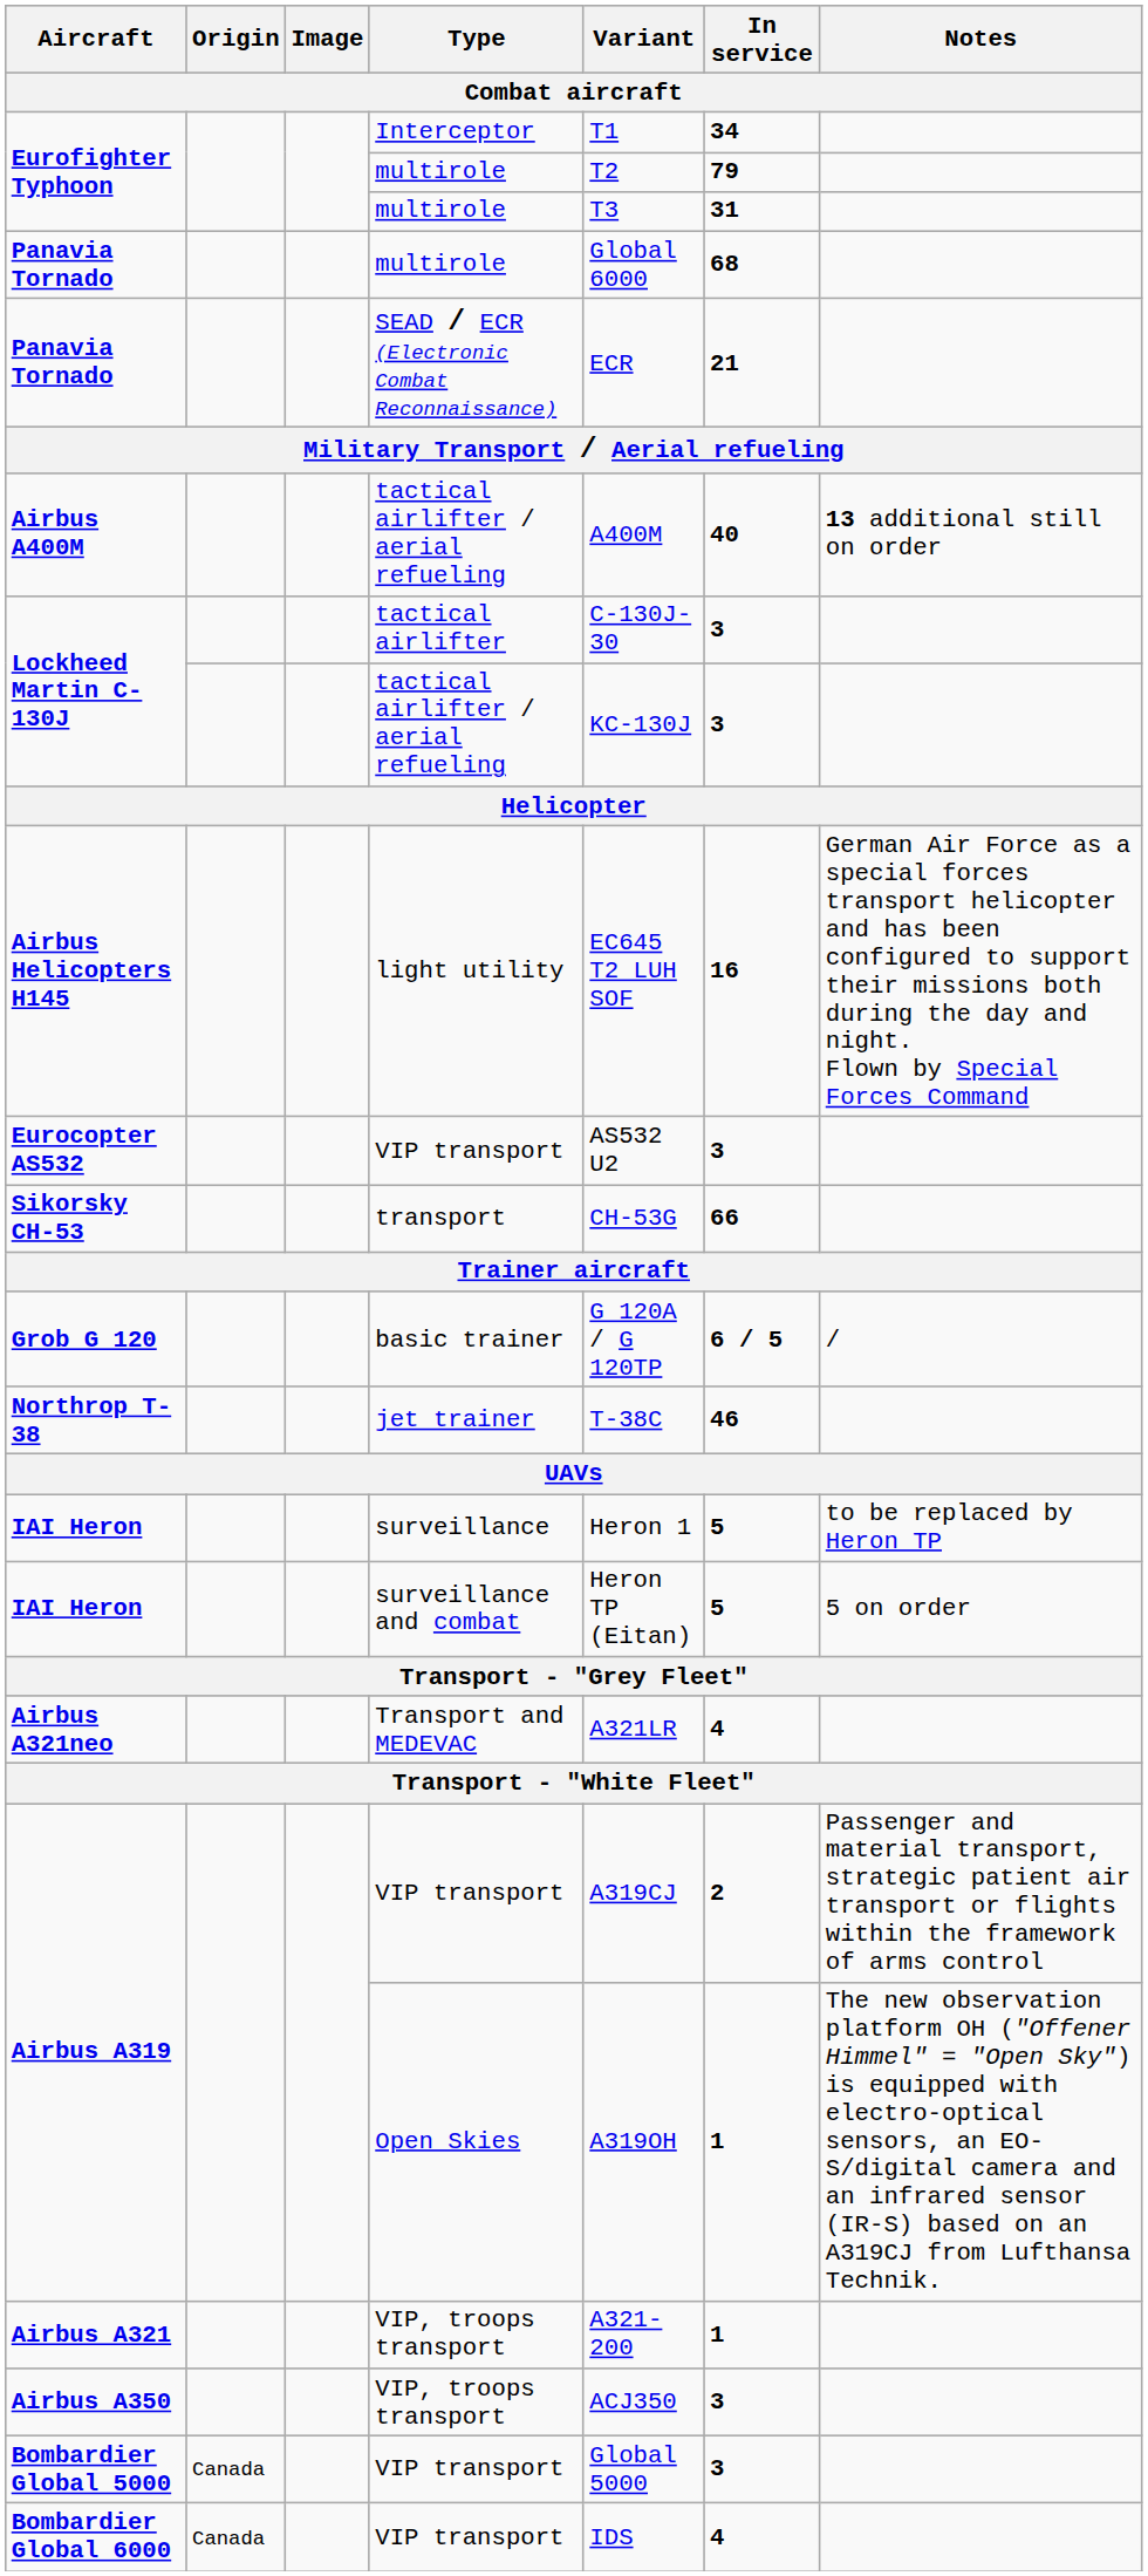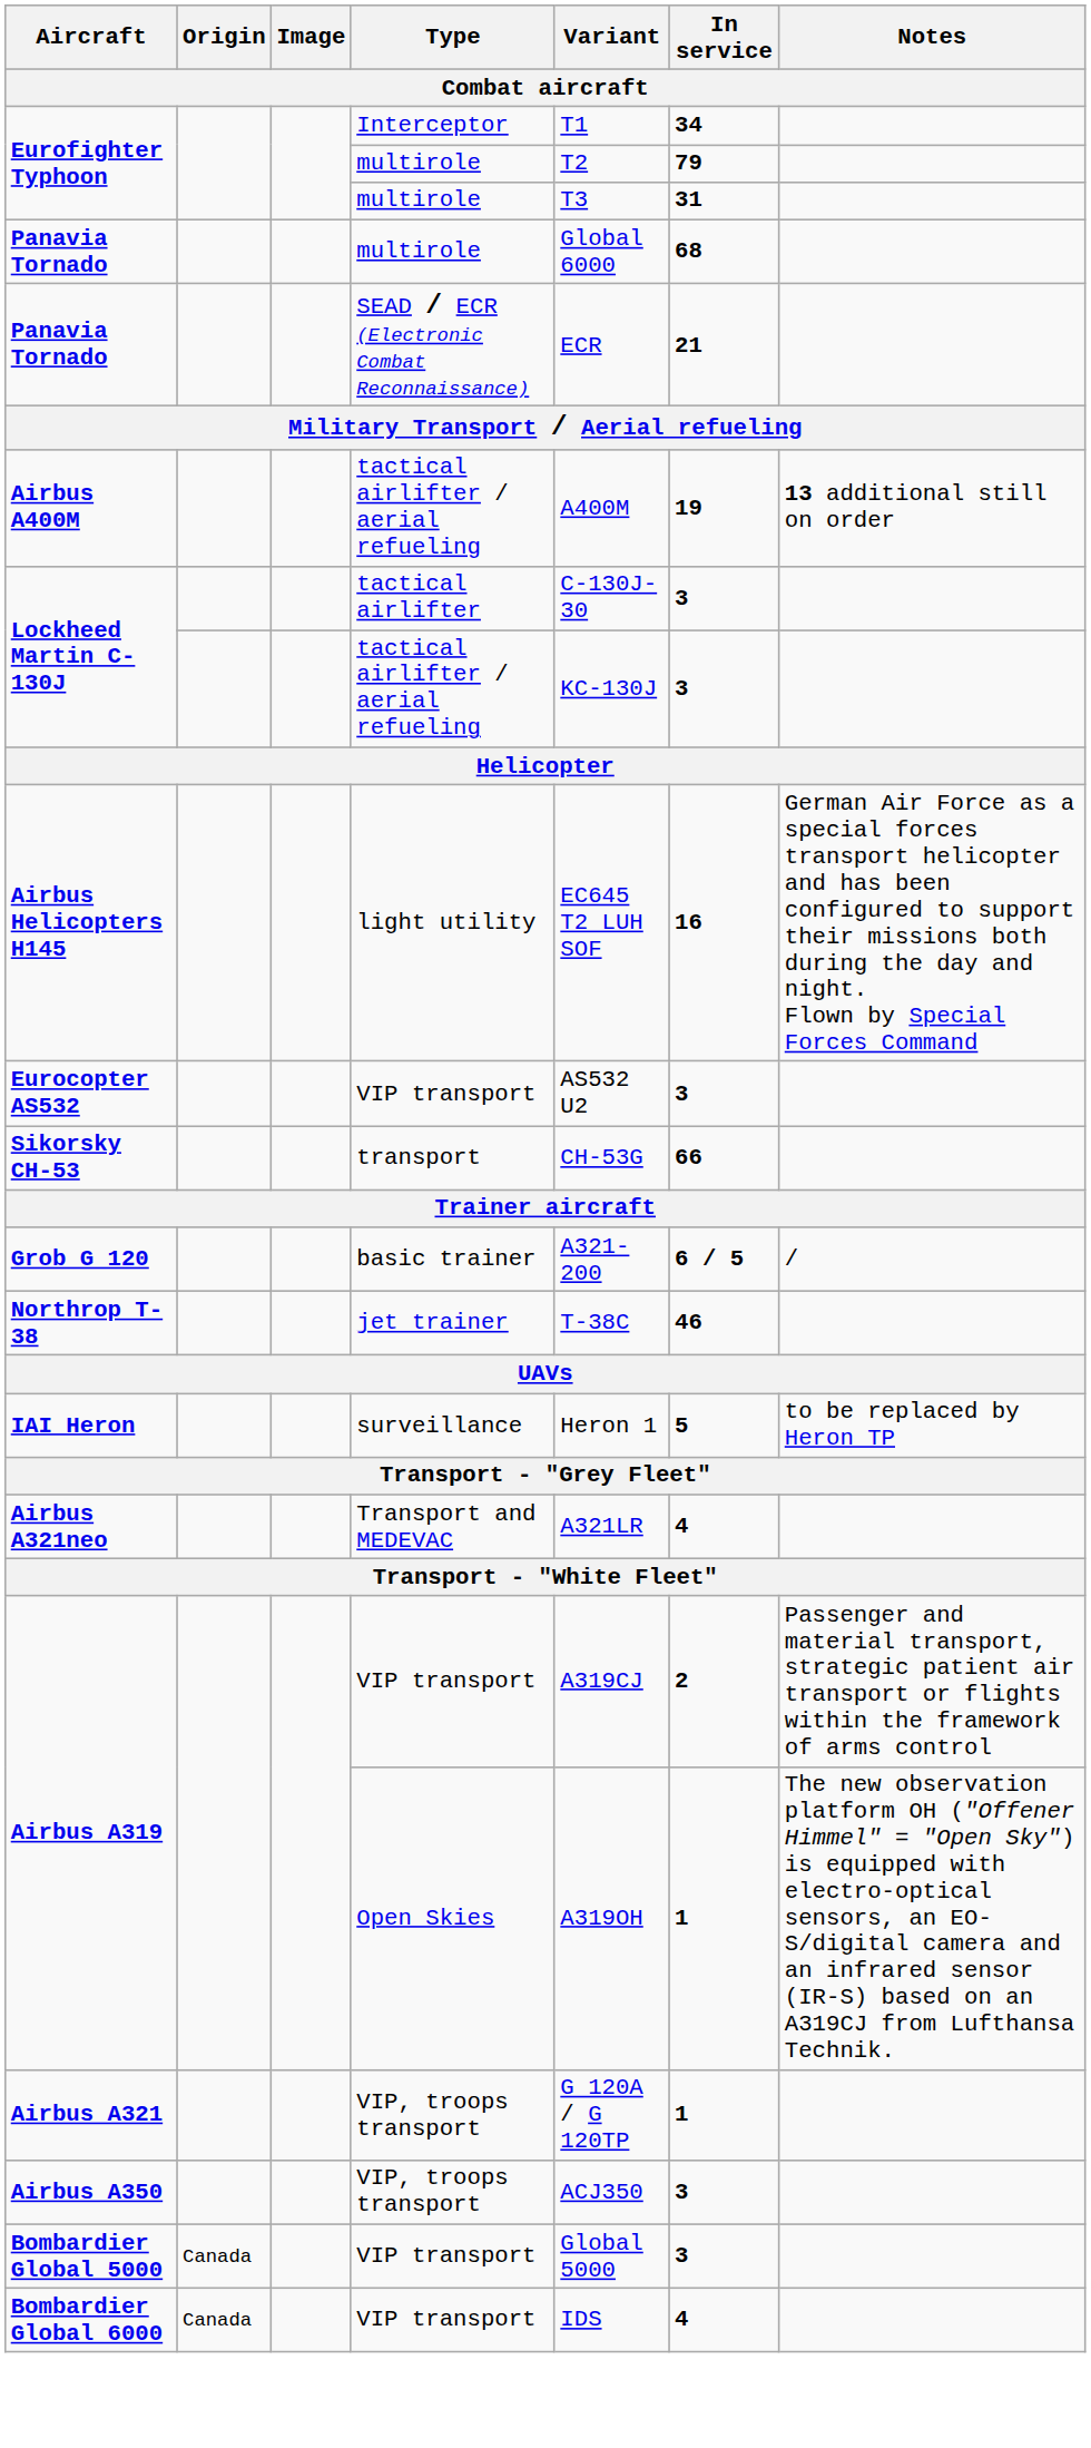 <table class="wikitable">
 <tr>
 <th><strong>Aircraft</strong></th>
 <th><strong>Origin</strong></th>
 <th>Image</th>
 <th><strong>Type</strong></th>
 <th><strong>Variant</strong></th>
 <th><strong>In service</strong></th>
 <th><strong>Notes</strong></th>
 </tr>
 <tr>
 <th colspan="7">Combat aircraft</th>
 </tr>
 <tr>
 <td rowspan="3"><strong><a href='#'>Eurofighter Typhoon</a></strong></td>
 <td rowspan="3"><small></small><br><small></small><br><small></small><br><small></small></td>
 <td rowspan="3"></td>
 <td><a href='#'>Interceptor</a></td>
 <td><a href='#'>T1</a></td>
 <td><strong>34</strong></td>
 <td></td>
 </tr>
 <tr>
 <td><a href='#'>multirole</a></td>
 <td><a href='#'>T2</a></td>
 <td><strong>79</strong></td>
 <td></td>
 </tr>
 <tr>
 <td><a href='#'>multirole</a></td>
 <td><a href='#'>T3</a></td>
 <td><strong>31</strong></td>
 <td></td>
 </tr>
 <tr>
 <td><strong><a href='#'>Panavia Tornado</a></strong></td>
 <td><small></small><br><small></small><br><small></small></td>
 <td></td>
 <td><a href='#'>multirole</a></td>
 <td><a href='#'>Global 6000</a></td>
 <td><strong>68</strong></td>
 <td></td>
 </tr>
 <tr>
 <td><strong><a href='#'>Panavia Tornado</a></strong></td>
 <td><small></small><br><small></small><br><small></small></td>
 <td></td>
 <td><a href='#'>SEAD</a> <big><strong>/</strong></big> <a href='#'>ECR <small><em>(Electronic Combat Reconnaissance)</em></small></a></td>
 <td><a href='#'>ECR</a></td>
 <td><strong>21</strong></td>
 <td></td>
 </tr>
 <tr>
 <th colspan="7"><a href='#'>Military Transport</a> <strong><big>/</big></strong> <a href='#'>Aerial refueling</a></th>
 </tr>
 <tr>
 <td><a href='#'><strong>Airbus A400M</strong></a></td>
 <td><small></small></td>
 <td></td>
 <td><a href='#'>tactical airlifter</a> / <a href='#'>aerial refueling</a></td>
 <td><a href='#'>A400M</a></td>
-<td><strong>40</strong></td>
+<td><strong>19</strong></td>
 <td><strong>13</strong> additional still on order</td>
 </tr>
 <tr>
 <td rowspan="2"><a href='#'><strong>Lockheed Martin C-130J</strong></a></td>
 <td><small></small></td>
 <td></td>
 <td><a href='#'>tactical airlifter</a></td>
 <td><a href='#'>C-130J-30</a></td>
 <td><strong>3</strong></td>
 <td></td>
 </tr>
 <tr>
 <td><small></small></td>
 <td></td>
 <td><a href='#'>tactical airlifter</a> / <a href='#'>aerial refueling</a></td>
 <td><a href='#'>KC-130J</a></td>
 <td><strong>3</strong></td>
 <td></td>
 </tr>
 <tr>
 <th colspan="7"><a href='#'>Helicopter</a></th>
 </tr>
 <tr>
 <td><a href='#'><strong>Airbus Helicopters H145</strong></a></td>
 <td><small></small></td>
 <td></td>
 <td>light utility</td>
 <td><a href='#'>EC645 T2 LUH SOF</a></td>
 <td><strong>16</strong></td>
 <td>German Air Force as a special forces transport helicopter and has been configured to support their missions both during the day and night.<br>Flown by <a href='#'>Special Forces Command</a></td>
 </tr>
 <tr>
 <td><a href='#'><strong>Eurocopter AS532</strong></a></td>
 <td><small></small></td>
 <td></td>
 <td>VIP transport</td>
 <td>AS532 U2</td>
 <td><strong>3</strong></td>
 <td><strong></strong></td>
 </tr>
 <tr>
 <td><a href='#'><strong>Sikorsky CH-53</strong></a></td>
 <td><small></small></td>
 <td></td>
 <td>transport</td>
 <td><a href='#'>CH-53G</a></td>
 <td><strong>66</strong></td>
 <td><strong></strong></td>
 </tr>
 <tr>
 <th colspan="7"><a href='#'>Trainer aircraft</a></th>
 </tr>
 <tr>
 <td><strong><a href='#'>Grob G 120</a></strong></td>
 <td><small></small></td>
 <td></td>
 <td>basic trainer</td>
-<td><a href='#'>G 120A</a> / <a href='#'>G 120TP</a></td>
+<td><a href='#'>A321-200</a></td>
 <td><strong>6 / 5</strong></td>
 <td><strong></strong> / <strong></strong></td>
 </tr>
 <tr>
 <td><a href='#'><strong>Northrop T-38</strong></a></td>
 <td><small></small></td>
 <td></td>
 <td><a href='#'>jet trainer</a></td>
 <td><a href='#'>T-38C</a></td>
 <td><strong>46</strong></td>
 <td></td>
 </tr>
 <tr>
 <th colspan="7"><a href='#'>UAVs</a></th>
 </tr>
 <tr>
 <td><strong><a href='#'>IAI Heron</a></strong></td>
 <td><small></small></td>
 <td></td>
 <td>surveillance</td>
 <td>Heron 1</td>
 <td><strong>5</strong></td>
 <td>to be replaced by <a href='#'>Heron TP</a></td>
-</tr>
-<tr>
-<td><strong><a href='#'>IAI Heron</a></strong></td>
-<td><small></small></td>
-<td></td>
-<td>surveillance and <a href='#'>combat</a></td>
-<td>Heron TP (Eitan)</td>
-<td><strong>5</strong></td>
-<td>5 on order</td>
 </tr>
 <tr>
 <th colspan="7">Transport - "Grey Fleet"</th>
 </tr>
 <tr>
 <td><strong><a href='#'>Airbus A321neo</a></strong></td>
 <td><small></small></td>
 <td></td>
 <td>Transport and<br><a href='#'>MEDEVAC</a></td>
 <td><a href='#'>A321LR</a></td>
 <td><strong>4</strong></td>
 <td></td>
 </tr>
 <tr>
 <th colspan="7">Transport - "White Fleet"</th>
 </tr>
 <tr>
 <td rowspan="2"><strong><a href='#'>Airbus A319</a></strong></td>
 <td rowspan="2"><small></small></td>
 <td rowspan="2"></td>
 <td>VIP transport</td>
 <td><a href='#'>A319CJ</a></td>
 <td><strong>2</strong></td>
 <td>Passenger and material transport, strategic patient air transport or flights within the framework of arms control</td>
 </tr>
 <tr>
 <td><a href='#'>Open Skies</a></td>
 <td><a href='#'>A319OH</a></td>
 <td><strong>1</strong></td>
 <td>The new observation platform OH (<em>"Offener Himmel" = "<abbr>Open Sky"</abbr></em>)  is equipped with electro-optical sensors, an EO-S/digital camera and an infrared sensor (IR-S) based on an A319CJ from Lufthansa Technik.</td>
 </tr>
 <tr>
 <td><strong><a href='#'>Airbus A321</a></strong></td>
 <td><small></small></td>
 <td></td>
 <td>VIP, troops transport</td>
-<td><a href='#'>A321-200</a></td>
+<td><a href='#'>G 120A</a> / <a href='#'>G 120TP</a></td>
 <td><strong>1</strong></td>
 <td><strong></strong></td>
 </tr>
 <tr>
 <td><strong><a href='#'>Airbus A350</a></strong></td>
 <td><small></small></td>
 <td></td>
 <td>VIP, troops transport</td>
 <td><a href='#'>ACJ350</a></td>
 <td><strong>3</strong></td>
 <td><strong></strong></td>
 </tr>
 <tr>
 <td><a href='#'><strong>Bombardier Global 5000</strong></a></td>
 <td><small></small> <small>Canada</small></td>
 <td></td>
 <td>VIP transport</td>
 <td><a href='#'>Global 5000</a></td>
 <td><strong>3</strong></td>
 <td><strong></strong></td>
 </tr>
 <tr>
 <td><a href='#'><strong>Bombardier Global 6000</strong></a></td>
 <td><small></small> <small>Canada</small></td>
 <td></td>
 <td>VIP transport</td>
 <td><a href='#'>IDS</a></td>
 <td><strong>4</strong></td>
 <td><strong></strong></td>
 </tr>
 </table>
